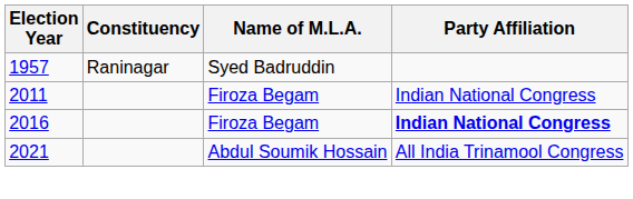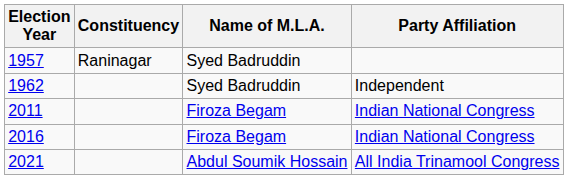 <table class="wikitable sortable"ìÍĦĤĠčw>
 <tr>
 <th>Election<br> Year</th>
 <th>Constituency</th>
 <th>Name of M.L.A.</th>
 <th>Party Affiliation</th>
 </tr>
 <tr>
 <td><a href='#'>1957</a></td>
 <td>Raninagar</td>
 <td>Syed Badruddin</td>
 <td Independent></td>
 </tr>
 <tr>
+<td><a href='#'>1962</a></td>
+<td></td>
+<td>Syed Badruddin</td>
+<td>Independent</td>
+</tr>
+<tr>
 <td><a href='#'>2011</a></td>
 <td></td>
 <td><a href='#'>Firoza Begam</a></td>
 <td><a href='#'>Indian National Congress</a></td>
 </tr>
 <tr>
 <td><a href='#'>2016</a></td>
 <td></td>
 <td><a href='#'>Firoza Begam</a></td>
-<td><strong><a href='#'>Indian National Congress</a></strong></td>
+<td><a href='#'>Indian National Congress</a></td>
 </tr>
 <tr>
 <td><a href='#'>2021</a></td>
 <td></td>
 <td><a href='#'>Abdul Soumik Hossain</a></td>
 <td><a href='#'>All India Trinamool Congress</a></td>
 </tr>
 </table>
